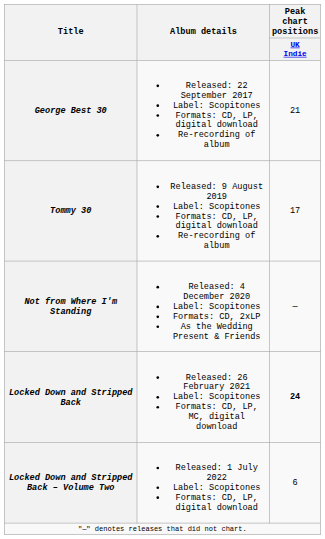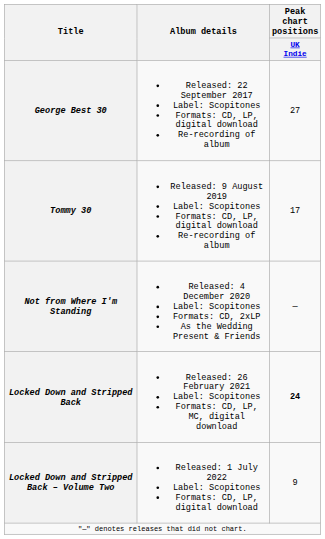 <table class="wikitable plainrowheaders" style="text-align:center;">
 <tr>
 <th rowspan="2" scope="col" style="width:15em;">Title</th>
 <th rowspan="2" scope="col" style="width:15em;">Album details</th>
 <th>Peak chart positions</th>
 </tr>
 <tr>
 <th scope="col" style="width:2em;font-size:90%;"><a href='#'>UK<br>Indie</a></th>
 </tr>
 <tr>
 <th scope="row"><em>George Best 30</em></th>
 <td><br><ul><li>Released: 22 September 2017</li><li>Label: Scopitones</li><li>Formats: CD, LP, digital download</li><li>Re-recording of album</li></ul></td>
-<td>21</td>
+<td>27</td>
 </tr>
 <tr>
 <th scope="row"><em>Tommy 30</em></th>
 <td><br><ul><li>Released: 9 August 2019</li><li>Label: Scopitones</li><li>Formats: CD, LP, digital download</li><li>Re-recording of album</li></ul></td>
 <td>17</td>
 </tr>
 <tr>
 <th scope="row"><em>Not from Where I'm Standing</em></th>
 <td><br><ul><li>Released: 4 December 2020</li><li>Label: Scopitones</li><li>Formats: CD, 2xLP</li><li>As the Wedding Present & Friends</li></ul></td>
 <td>—</td>
 </tr>
 <tr>
 <th scope="row"><em>Locked Down and Stripped Back</em></th>
 <td><br><ul><li>Released: 26 February 2021</li><li>Label: Scopitones</li><li>Formats: CD, LP, MC, digital download</li></ul></td>
 <td><strong>24</strong></td>
 </tr>
 <tr>
 <th scope="row"><em>Locked Down and Stripped Back – Volume Two</em></th>
 <td><br><ul><li>Released: 1 July 2022</li><li>Label: Scopitones</li><li>Formats: CD, LP, digital download</li></ul></td>
-<td>6</td>
+<td>9</td>
 </tr>
 <tr>
 <td colspan="3" style="font-size:8pt">"—" denotes releases that did not chart.</td>
 </tr>
 </table>
